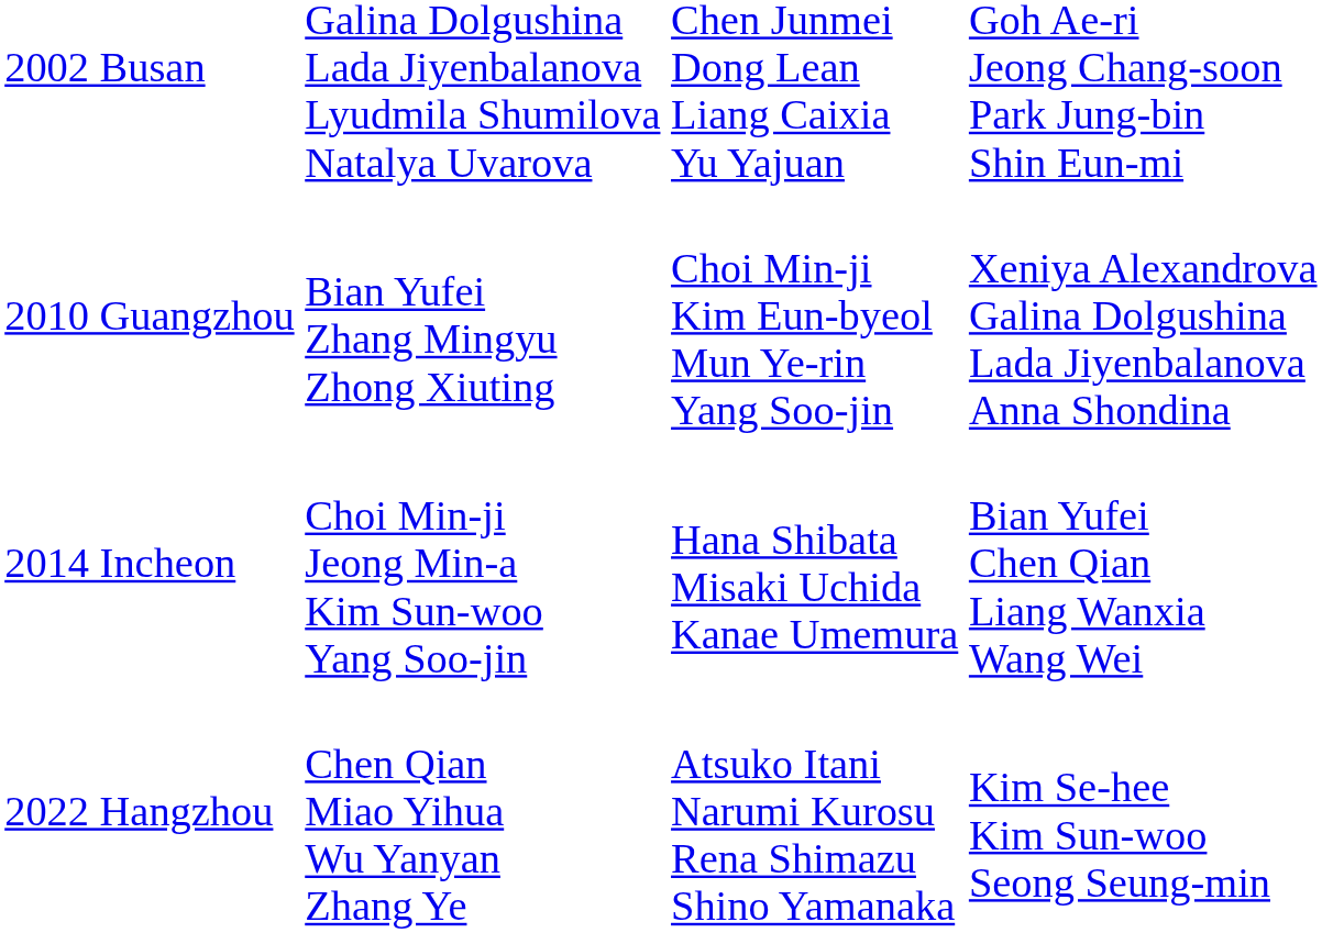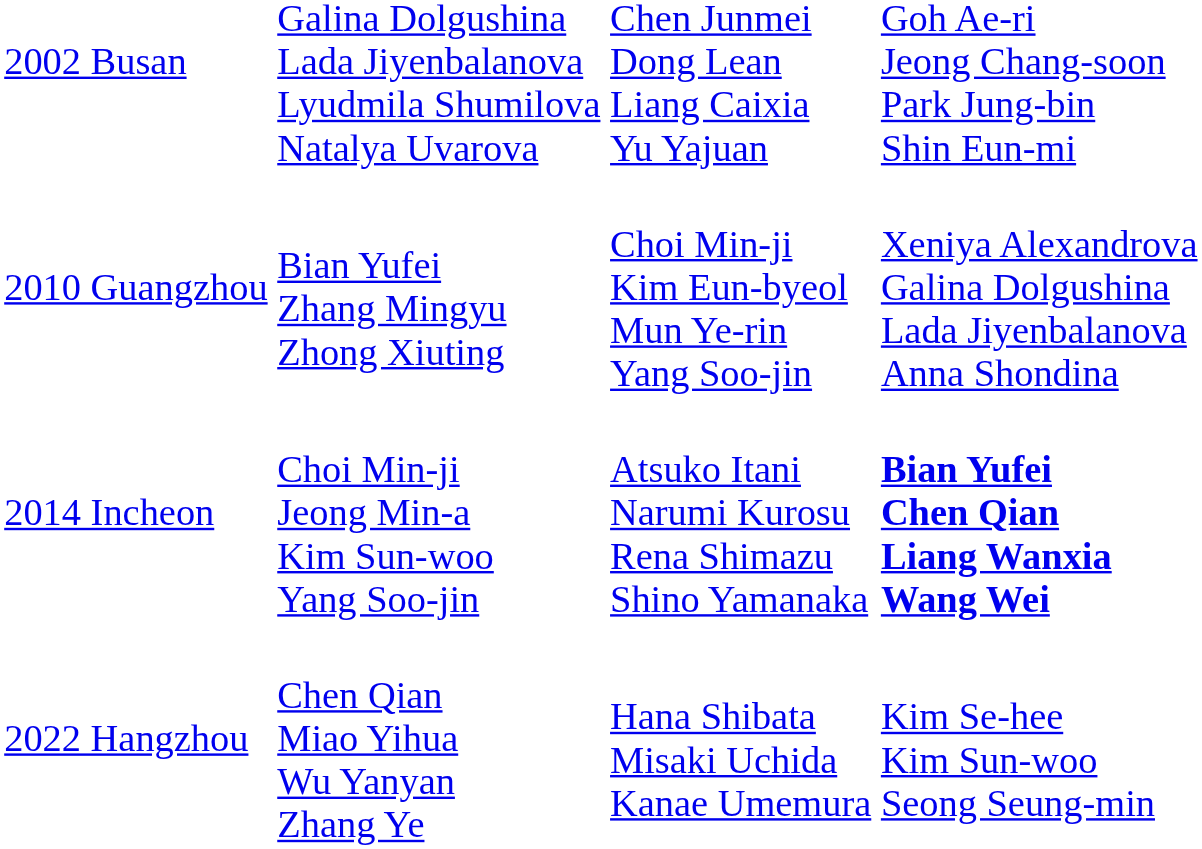 <table>
 <tr>
 <td><a href='#'>2002 Busan</a></td>
 <td><br><a href='#'>Galina Dolgushina</a><br><a href='#'>Lada Jiyenbalanova</a><br><a href='#'>Lyudmila Shumilova</a><br><a href='#'>Natalya Uvarova</a></td>
 <td><br><a href='#'>Chen Junmei</a><br><a href='#'>Dong Lean</a><br><a href='#'>Liang Caixia</a><br><a href='#'>Yu Yajuan</a></td>
 <td><br><a href='#'>Goh Ae-ri</a><br><a href='#'>Jeong Chang-soon</a><br><a href='#'>Park Jung-bin</a><br><a href='#'>Shin Eun-mi</a></td>
 </tr>
 <tr>
 <td><a href='#'>2010 Guangzhou</a></td>
 <td><br><a href='#'>Bian Yufei</a><br><a href='#'>Zhang Mingyu</a><br><a href='#'>Zhong Xiuting</a></td>
 <td><br><a href='#'>Choi Min-ji</a><br><a href='#'>Kim Eun-byeol</a><br><a href='#'>Mun Ye-rin</a><br><a href='#'>Yang Soo-jin</a></td>
 <td><br><a href='#'>Xeniya Alexandrova</a><br><a href='#'>Galina Dolgushina</a><br><a href='#'>Lada Jiyenbalanova</a><br><a href='#'>Anna Shondina</a></td>
 </tr>
 <tr>
 <td><a href='#'>2014 Incheon</a></td>
 <td><br><a href='#'>Choi Min-ji</a><br><a href='#'>Jeong Min-a</a><br><a href='#'>Kim Sun-woo</a><br><a href='#'>Yang Soo-jin</a></td>
-<td><br><a href='#'>Hana Shibata</a><br><a href='#'>Misaki Uchida</a><br><a href='#'>Kanae Umemura</a></td>
-<td><br><a href='#'>Bian Yufei</a><br><a href='#'>Chen Qian</a><br><a href='#'>Liang Wanxia</a><br><a href='#'>Wang Wei</a></td>
+<td><br><a href='#'>Atsuko Itani</a><br><a href='#'>Narumi Kurosu</a><br><a href='#'>Rena Shimazu</a><br><a href='#'>Shino Yamanaka</a></td>
+<td><strong><br><a href='#'>Bian Yufei</a><br><a href='#'>Chen Qian</a><br><a href='#'>Liang Wanxia</a><br><a href='#'>Wang Wei</a></strong></td>
 </tr>
 <tr>
 <td><a href='#'>2022 Hangzhou</a></td>
 <td><br><a href='#'>Chen Qian</a><br><a href='#'>Miao Yihua</a><br><a href='#'>Wu Yanyan</a><br><a href='#'>Zhang Ye</a></td>
-<td><br><a href='#'>Atsuko Itani</a><br><a href='#'>Narumi Kurosu</a><br><a href='#'>Rena Shimazu</a><br><a href='#'>Shino Yamanaka</a></td>
+<td><br><a href='#'>Hana Shibata</a><br><a href='#'>Misaki Uchida</a><br><a href='#'>Kanae Umemura</a></td>
 <td><br><a href='#'>Kim Se-hee</a><br><a href='#'>Kim Sun-woo</a><br><a href='#'>Seong Seung-min</a></td>
 </tr>
 </table>
